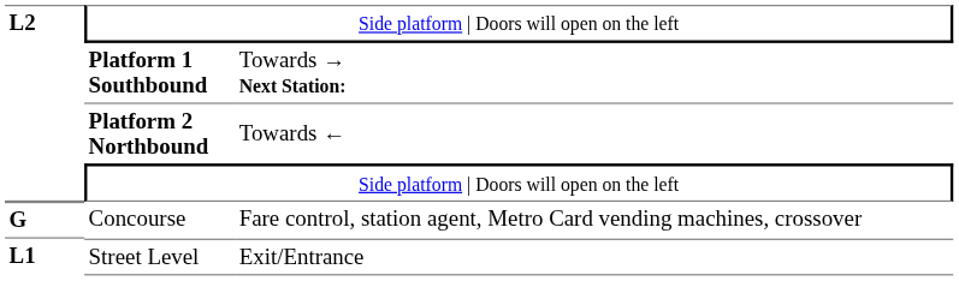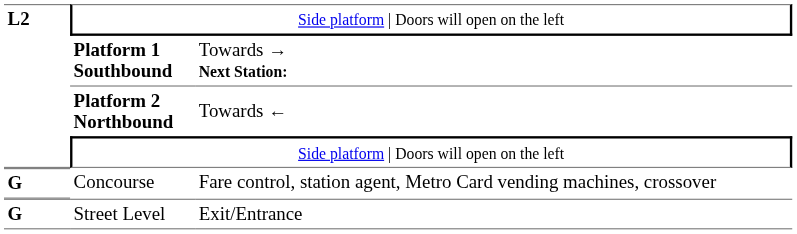 <table table border=0 cellspacing=0 cellpadding=3>
 <tr>
 <td style="border-top:solid 1px grey;border-bottom:solid 1px grey;" width=50 rowspan=4 valign=top><strong>L2</strong></td>
 <td style="border-top:solid 1px grey;border-right:solid 2px black;border-left:solid 2px black;border-bottom:solid 2px black;text-align:center;" colspan=2><small><a href='#'>Side platform</a> | Doors will open on the left </small></td>
 </tr>
 <tr>
 <td style="border-bottom:solid 1px grey;" width=100><span><strong>Platform 1</strong><br><strong>Southbound</strong></span></td>
 <td style="border-bottom:solid 1px grey;" width=500>Towards → <br><small><strong>Next Station:</strong> </small></td>
 </tr>
 <tr>
 <td><span><strong>Platform 2</strong><br><strong>Northbound</strong></span></td>
 <td><span></span>Towards ← </td>
 </tr>
 <tr>
 <td style="border-top:solid 2px black;border-right:solid 2px black;border-left:solid 2px black;border-bottom:solid 1px grey;text-align:center;" colspan=2><small><a href='#'>Side platform</a> | Doors will open on the left </small></td>
 </tr>
 <tr>
 <td style="border-bottom:solid 1px grey;border-top:solid 1px grey;" width=50 valign=top><strong>G</strong></td>
 <td valign=top>Concourse</td>
 <td valign=top>Fare control, station agent, Metro Card vending machines, crossover</td>
 </tr>
 <tr>
-<td valign=top><strong>L1</strong></td>
+<td style="border-bottom:solid 1px grey;border-top:solid 1px grey;" width=50 valign=top><strong>G</strong></td>
 <td style="border-top:solid 1px grey;border-bottom:solid 1px grey;" width=100 valign=top>Street Level</td>
 <td style="border-top:solid 1px grey;border-bottom:solid 1px grey;" width=500 valign=top>Exit/Entrance</td>
 </tr>
 </table>
